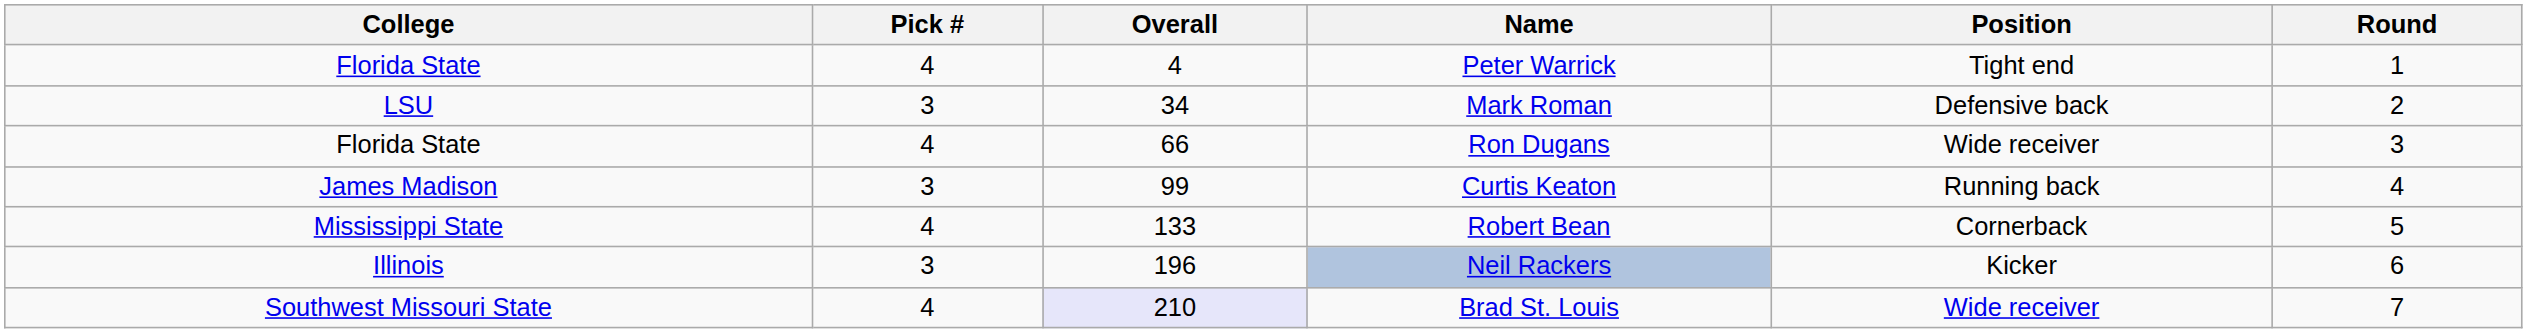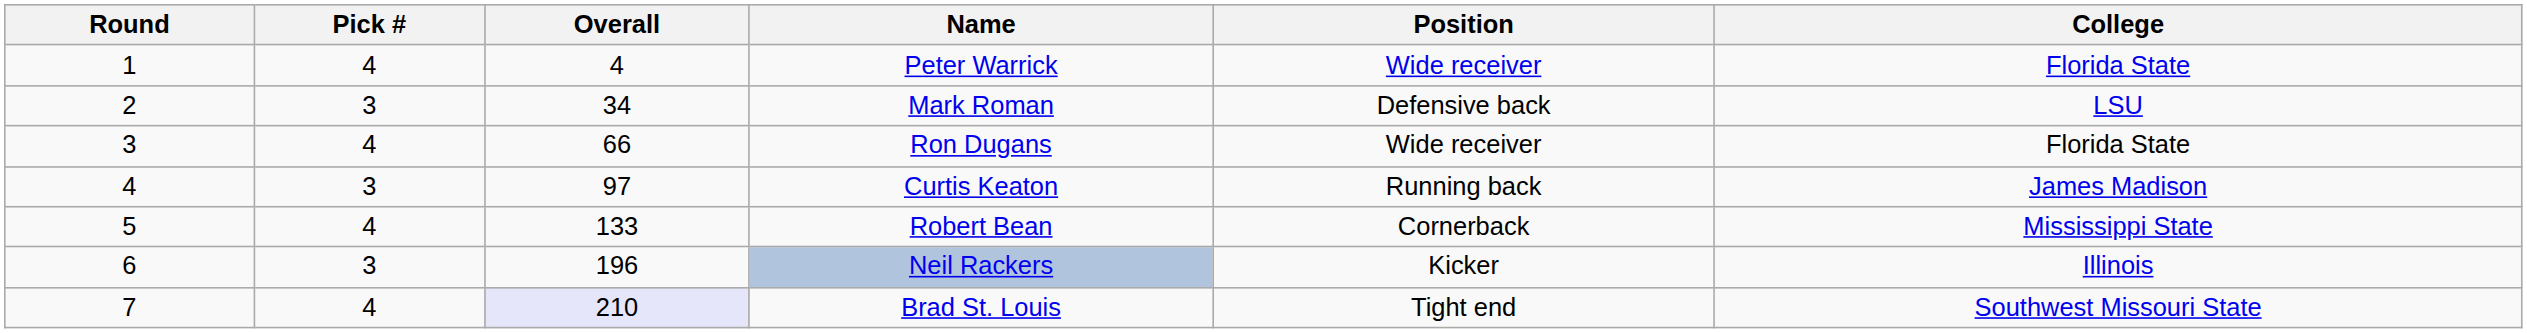 <table class="wikitable sortable sortable" style="width: 100%; text-align:center">
 <tr>
-<th>College</th>
+<th>Round</th>
 <th>Pick #</th>
 <th>Overall</th>
 <th>Name</th>
 <th>Position</th>
-<th>Round</th>
+<th>College</th>
 </tr>
 <tr>
-<td><a href='#'>Florida State</a></td>
+<td>1</td>
 <td>4</td>
 <td>4</td>
 <td><a href='#'>Peter Warrick</a></td>
-<td>Tight end</td>
-<td>1</td>
+<td><a href='#'>Wide receiver</a></td>
+<td><a href='#'>Florida State</a></td>
 </tr>
 <tr>
-<td><a href='#'>LSU</a></td>
+<td>2</td>
 <td>3</td>
 <td>34</td>
 <td><a href='#'>Mark Roman</a></td>
 <td>Defensive back</td>
-<td>2</td>
+<td><a href='#'>LSU</a></td>
 </tr>
 <tr>
-<td>Florida State</td>
+<td>3</td>
 <td>4</td>
 <td>66</td>
 <td><a href='#'>Ron Dugans</a></td>
 <td>Wide receiver</td>
-<td>3</td>
+<td>Florida State</td>
 </tr>
 <tr>
-<td><a href='#'>James Madison</a></td>
+<td>4</td>
 <td>3</td>
-<td>99</td>
+<td>97</td>
 <td><a href='#'>Curtis Keaton</a></td>
 <td>Running back</td>
-<td>4</td>
+<td><a href='#'>James Madison</a></td>
 </tr>
 <tr>
-<td><a href='#'>Mississippi State</a></td>
+<td>5</td>
 <td>4</td>
 <td>133</td>
 <td><a href='#'>Robert Bean</a></td>
 <td>Cornerback</td>
-<td>5</td>
+<td><a href='#'>Mississippi State</a></td>
 </tr>
 <tr>
-<td><a href='#'>Illinois</a></td>
+<td>6</td>
 <td>3</td>
 <td>196</td>
 <td bgcolor=lightsteelblue><a href='#'>Neil Rackers</a></td>
 <td>Kicker</td>
-<td>6</td>
+<td><a href='#'>Illinois</a></td>
 </tr>
 <tr>
-<td><a href='#'>Southwest Missouri State</a></td>
+<td>7</td>
 <td>4</td>
 <td style="background: lavender;">210</td>
 <td><a href='#'>Brad St. Louis</a></td>
-<td><a href='#'>Wide receiver</a></td>
-<td>7</td>
+<td>Tight end</td>
+<td><a href='#'>Southwest Missouri State</a></td>
 </tr>
 </table>
